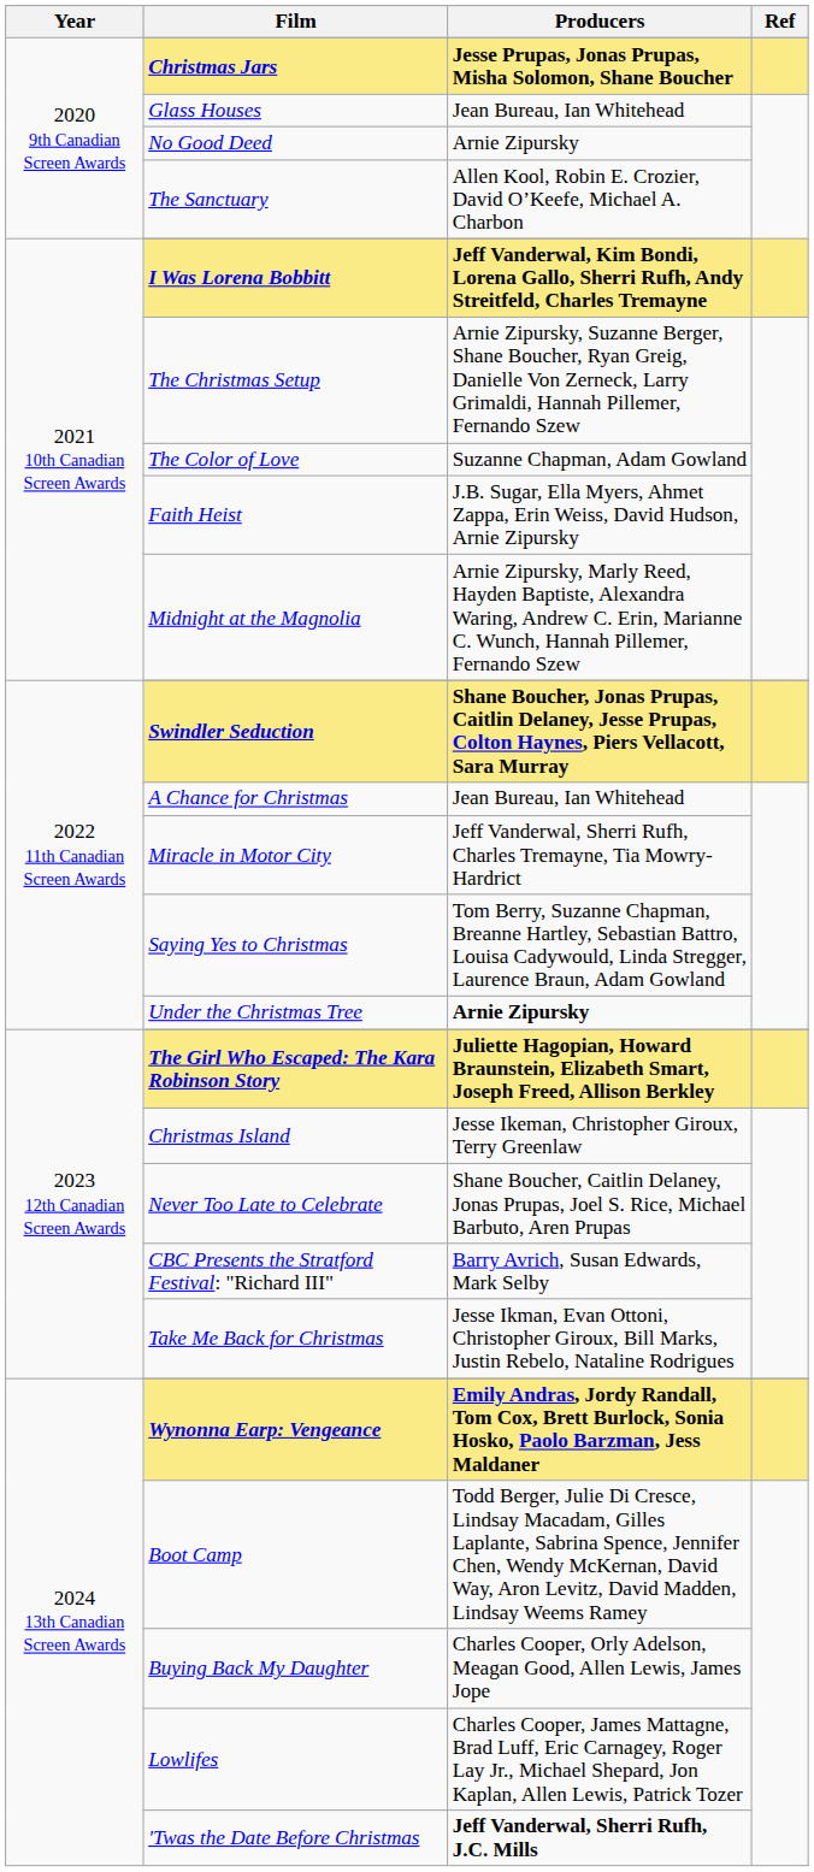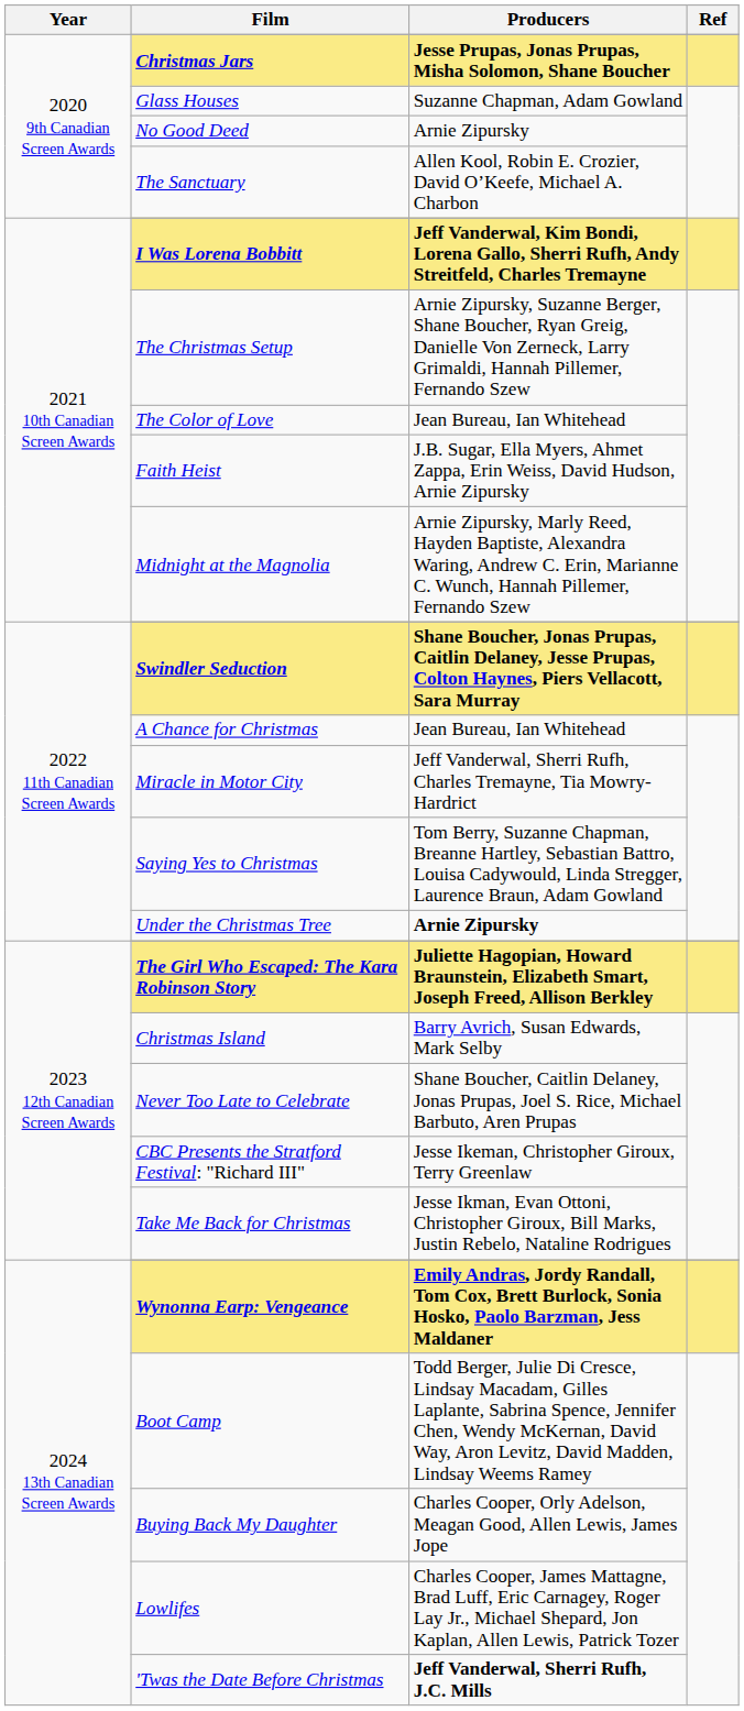 <table class="wikitable" style="width:100%;">
 <tr style="background:#bebebe;">
 <th style="width:8%;">Year</th>
 <th style="width:19%;">Film</th>
 <th style="width:19%;">Producers</th>
 <th style="width:2%;">Ref</th>
 </tr>
 <tr>
 <td rowspan="5" align="center">2020 <br> <small><a href='#'>9th Canadian Screen Awards</a></small></td>
 </tr>
 <tr style="background:#FAEB86;">
 <td><strong><em><a href='#'>Christmas Jars</a></em></strong></td>
 <td><strong>Jesse Prupas, Jonas Prupas, Misha Solomon, Shane Boucher</strong></td>
 <td></td>
 </tr>
 <tr>
 <td><em><a href='#'>Glass Houses</a></em></td>
-<td>Jean Bureau, Ian Whitehead</td>
+<td>Suzanne Chapman, Adam Gowland</td>
 <td rowspan=4></td>
 </tr>
 <tr>
 <td><em><a href='#'>No Good Deed</a></em></td>
 <td>Arnie Zipursky</td>
 </tr>
 <tr>
 <td><em><a href='#'>The Sanctuary</a></em></td>
 <td>Allen Kool, Robin E. Crozier, David O’Keefe, Michael A. Charbon</td>
 </tr>
 <tr>
 <td rowspan="6" align="center">2021 <br> <small><a href='#'>10th Canadian Screen Awards</a></small></td>
 </tr>
 <tr style="background:#FAEB86;">
 <td><strong><em><a href='#'>I Was Lorena Bobbitt</a></em></strong></td>
 <td><strong>Jeff Vanderwal, Kim Bondi, Lorena Gallo, Sherri Rufh, Andy Streitfeld, Charles Tremayne</strong></td>
 <td></td>
 </tr>
 <tr>
 <td><em><a href='#'>The Christmas Setup</a></em></td>
 <td>Arnie Zipursky, Suzanne Berger, Shane Boucher, Ryan Greig, Danielle Von Zerneck, Larry Grimaldi, Hannah Pillemer, Fernando Szew</td>
 <td rowspan=4></td>
 </tr>
 <tr>
 <td><em><a href='#'>The Color of Love</a></em></td>
-<td>Suzanne Chapman, Adam Gowland</td>
+<td>Jean Bureau, Ian Whitehead</td>
 </tr>
 <tr>
 <td><em><a href='#'>Faith Heist</a></em></td>
 <td>J.B. Sugar, Ella Myers, Ahmet Zappa, Erin Weiss, David Hudson, Arnie Zipursky</td>
 </tr>
 <tr>
 <td><em><a href='#'>Midnight at the Magnolia</a></em></td>
 <td>Arnie Zipursky, Marly Reed, Hayden Baptiste, Alexandra Waring, Andrew C. Erin, Marianne C. Wunch, Hannah Pillemer, Fernando Szew</td>
 </tr>
 <tr>
 <td rowspan="6" style="text-align:center">2022<br><small><a href='#'>11th Canadian Screen Awards</a></small></td>
 </tr>
 <tr style="background:#FAEB86;">
 <td><strong><em><a href='#'>Swindler Seduction</a></em></strong></td>
 <td><strong>Shane Boucher, Jonas Prupas, Caitlin Delaney, Jesse Prupas, <a href='#'>Colton Haynes</a>, Piers Vellacott, Sara Murray</strong></td>
 <td></td>
 </tr>
 <tr>
 <td><em><a href='#'>A Chance for Christmas</a></em></td>
 <td>Jean Bureau, Ian Whitehead</td>
 <td rowspan=4></td>
 </tr>
 <tr>
 <td><em><a href='#'>Miracle in Motor City</a></em></td>
 <td>Jeff Vanderwal, Sherri Rufh, Charles Tremayne, Tia Mowry-Hardrict</td>
 </tr>
 <tr>
 <td><em><a href='#'>Saying Yes to Christmas</a></em></td>
 <td>Tom Berry, Suzanne Chapman, Breanne Hartley, Sebastian Battro, Louisa Cadywould, Linda Stregger, Laurence Braun, Adam Gowland</td>
 </tr>
 <tr>
 <td><em><a href='#'>Under the Christmas Tree</a></em></td>
 <td><strong>Arnie Zipursky</strong></td>
 </tr>
 <tr>
 <td rowspan="6" style="text-align:center">2023<br><small><a href='#'>12th Canadian Screen Awards</a></small></td>
 </tr>
 <tr style="background:#FAEB86;">
 <td><strong><em><a href='#'>The Girl Who Escaped: The Kara Robinson Story</a></em></strong></td>
 <td><strong>Juliette Hagopian, Howard Braunstein, Elizabeth Smart, Joseph Freed, Allison Berkley</strong></td>
 <td></td>
 </tr>
 <tr>
 <td><em><a href='#'>Christmas Island</a></em></td>
-<td>Jesse Ikeman, Christopher Giroux, Terry Greenlaw</td>
+<td><a href='#'>Barry Avrich</a>, Susan Edwards, Mark Selby</td>
 <td rowspan=4></td>
 </tr>
 <tr>
 <td><em><a href='#'>Never Too Late to Celebrate</a></em></td>
 <td>Shane Boucher, Caitlin Delaney, Jonas Prupas, Joel S. Rice, Michael Barbuto, Aren Prupas</td>
 </tr>
 <tr>
 <td><em><a href='#'>CBC Presents the Stratford Festival</a></em>: "Richard III"</td>
-<td><a href='#'>Barry Avrich</a>, Susan Edwards, Mark Selby</td>
+<td>Jesse Ikeman, Christopher Giroux, Terry Greenlaw</td>
 </tr>
 <tr>
 <td><em><a href='#'>Take Me Back for Christmas</a></em></td>
 <td>Jesse Ikman, Evan Ottoni, Christopher Giroux, Bill Marks, Justin Rebelo, Nataline Rodrigues</td>
 </tr>
 <tr>
 <td rowspan="6" style="text-align:center">2024<br><small><a href='#'>13th Canadian Screen Awards</a></small></td>
 </tr>
 <tr style="background:#FAEB86;">
 <td><strong><em><a href='#'>Wynonna Earp: Vengeance</a></em></strong></td>
 <td><strong><a href='#'>Emily Andras</a>, Jordy Randall, Tom Cox, Brett Burlock, Sonia Hosko, <a href='#'>Paolo Barzman</a>, Jess Maldaner</strong></td>
 <td></td>
 </tr>
 <tr>
 <td><em><a href='#'>Boot Camp</a></em></td>
 <td>Todd Berger, Julie Di Cresce, Lindsay Macadam, Gilles Laplante, Sabrina Spence, Jennifer Chen, Wendy McKernan, David Way, Aron Levitz, David Madden, Lindsay Weems Ramey</td>
 <td rowspan=4></td>
 </tr>
 <tr>
 <td><em><a href='#'>Buying Back My Daughter</a></em></td>
 <td>Charles Cooper, Orly Adelson, Meagan Good, Allen Lewis, James Jope</td>
 </tr>
 <tr>
 <td><em><a href='#'>Lowlifes</a></em></td>
 <td>Charles Cooper, James Mattagne, Brad Luff, Eric Carnagey, Roger Lay Jr., Michael Shepard, Jon Kaplan, Allen Lewis, Patrick Tozer</td>
 </tr>
 <tr>
 <td><em><a href='#'>'Twas the Date Before Christmas</a></em></td>
 <td><strong>Jeff Vanderwal, Sherri Rufh, J.C. Mills</strong></td>
 </tr>
 </table>
